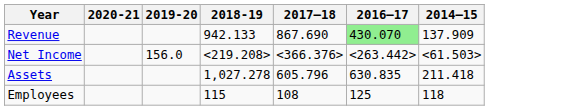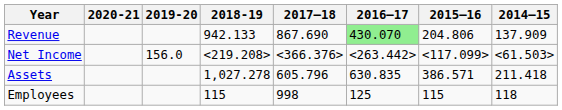 <table class="wikitable">
 <tr>
 <th>Year</th>
 <th>2020-21</th>
 <th>2019-20</th>
 <th>2018-19</th>
 <th>2017–18</th>
 <th>2016–17</th>
+<th>2015–16</th>
 <th>2014–15</th>
 </tr>
 <tr>
 <td><a href='#'>Revenue</a></td>
 <td></td>
 <td></td>
 <td>942.133</td>
 <td>867.690</td>
 <td style="background: lightgreen;">430.070</td>
+<td>204.806</td>
 <td>137.909</td>
 </tr>
 <tr>
 <td><a href='#'>Net Income</a></td>
 <td></td>
 <td>156.0 </td>
 <td><219.208></td>
 <td><366.376></td>
 <td><263.442></td>
+<td><117.099></td>
 <td><61.503></td>
 </tr>
 <tr>
 <td><a href='#'>Assets</a></td>
 <td></td>
 <td></td>
 <td>1,027.278</td>
 <td>605.796</td>
 <td>630.835</td>
+<td>386.571</td>
 <td>211.418</td>
 </tr>
 <tr>
 <td>Employees</td>
 <td></td>
 <td></td>
 <td>115</td>
-<td>108</td>
+<td>998</td>
 <td>125</td>
+<td>115</td>
 <td>118</td>
 </tr>
 </table>
